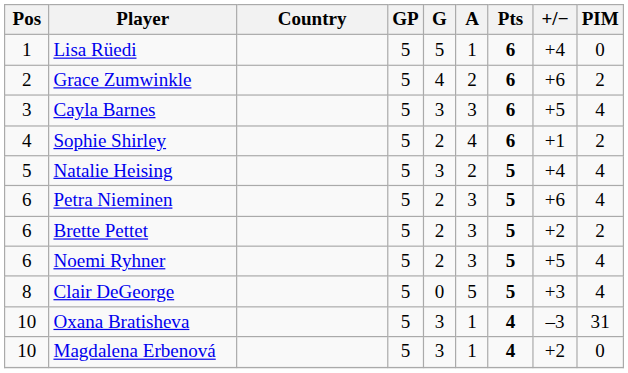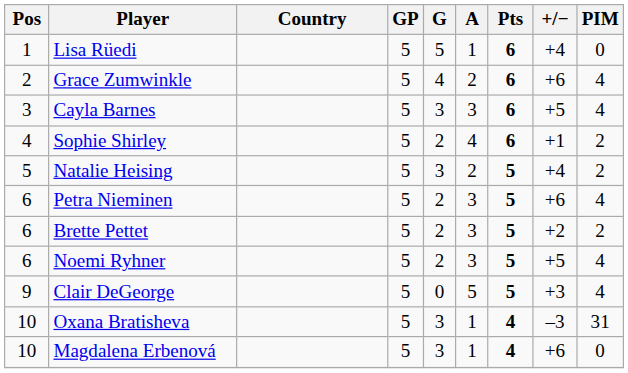 <table class="wikitable sortable" style="text-align: center;">
 <tr>
 <th width=30>Pos</th>
 <th width=150>Player</th>
 <th width=120>Country</th>
 <th width=20>GP</th>
 <th width=20>G</th>
 <th width=20>A</th>
 <th width=30>Pts</th>
 <th width=30>+/−</th>
 <th width=30>PIM</th>
 </tr>
 <tr>
 <td>1</td>
 <td align=left><a href='#'>Lisa Rüedi</a></td>
 <td align=left></td>
 <td>5</td>
 <td>5</td>
 <td>1</td>
 <td><strong>6</strong></td>
 <td>+4</td>
 <td>0</td>
 </tr>
 <tr>
 <td>2</td>
 <td align=left><a href='#'>Grace Zumwinkle</a></td>
 <td align=left></td>
 <td>5</td>
 <td>4</td>
 <td>2</td>
 <td><strong>6</strong></td>
 <td>+6</td>
-<td>2</td>
+<td>4</td>
 </tr>
 <tr>
 <td>3</td>
 <td align=left><a href='#'>Cayla Barnes</a></td>
 <td align=left></td>
 <td>5</td>
 <td>3</td>
 <td>3</td>
 <td><strong>6</strong></td>
 <td>+5</td>
 <td>4</td>
 </tr>
 <tr>
 <td>4</td>
 <td align=left><a href='#'>Sophie Shirley</a></td>
 <td align=left></td>
 <td>5</td>
 <td>2</td>
 <td>4</td>
 <td><strong>6</strong></td>
 <td>+1</td>
 <td>2</td>
 </tr>
 <tr>
 <td>5</td>
 <td align=left><a href='#'>Natalie Heising</a></td>
 <td align=left></td>
 <td>5</td>
 <td>3</td>
 <td>2</td>
 <td><strong>5</strong></td>
 <td>+4</td>
-<td>4</td>
+<td>2</td>
 </tr>
 <tr>
 <td>6</td>
 <td align=left><a href='#'>Petra Nieminen</a></td>
 <td align=left></td>
 <td>5</td>
 <td>2</td>
 <td>3</td>
 <td><strong>5</strong></td>
 <td>+6</td>
 <td>4</td>
 </tr>
 <tr>
 <td>6</td>
 <td align=left><a href='#'>Brette Pettet</a></td>
 <td align=left></td>
 <td>5</td>
 <td>2</td>
 <td>3</td>
 <td><strong>5</strong></td>
 <td>+2</td>
 <td>2</td>
 </tr>
 <tr>
 <td>6</td>
 <td align=left><a href='#'>Noemi Ryhner</a></td>
 <td align=left></td>
 <td>5</td>
 <td>2</td>
 <td>3</td>
 <td><strong>5</strong></td>
 <td>+5</td>
 <td>4</td>
 </tr>
 <tr>
-<td>8</td>
+<td>9</td>
 <td align=left><a href='#'>Clair DeGeorge</a></td>
 <td align=left></td>
 <td>5</td>
 <td>0</td>
 <td>5</td>
 <td><strong>5</strong></td>
 <td>+3</td>
 <td>4</td>
 </tr>
 <tr>
 <td>10</td>
 <td align=left><a href='#'>Oxana Bratisheva</a></td>
 <td align=left></td>
 <td>5</td>
 <td>3</td>
 <td>1</td>
 <td><strong>4</strong></td>
 <td>–3</td>
 <td>31</td>
 </tr>
 <tr>
 <td>10</td>
 <td align=left><a href='#'>Magdalena Erbenová</a></td>
 <td align=left></td>
 <td>5</td>
 <td>3</td>
 <td>1</td>
 <td><strong>4</strong></td>
-<td>+2</td>
+<td>+6</td>
 <td>0</td>
 </tr>
 <tr>
 </tr>
 </table>
